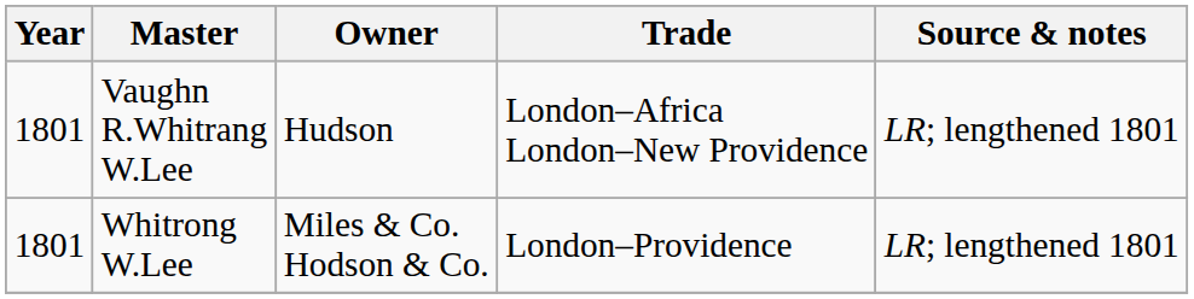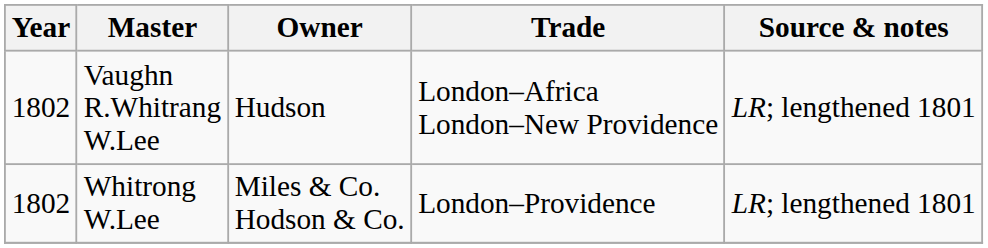 <table class=" wikitable">
 <tr>
 <th>Year</th>
 <th>Master</th>
 <th>Owner</th>
 <th>Trade</th>
 <th>Source & notes</th>
 </tr>
 <tr>
-<td>1801</td>
+<td>1802</td>
 <td>Vaughn<br>R.Whitrang<br>W.Lee</td>
 <td>Hudson</td>
 <td>London–Africa<br>London–New Providence</td>
 <td><em>LR</em>; lengthened 1801</td>
 </tr>
 <tr>
-<td>1801</td>
+<td>1802</td>
 <td>Whitrong<br>W.Lee</td>
 <td>Miles & Co.<br>Hodson & Co.</td>
 <td>London–Providence</td>
 <td><em>LR</em>; lengthened 1801</td>
 </tr>
 <tr>
 </tr>
 </table>
